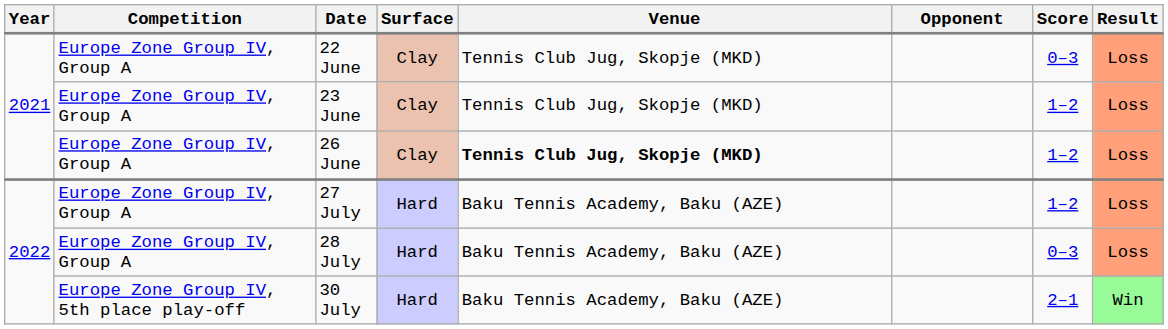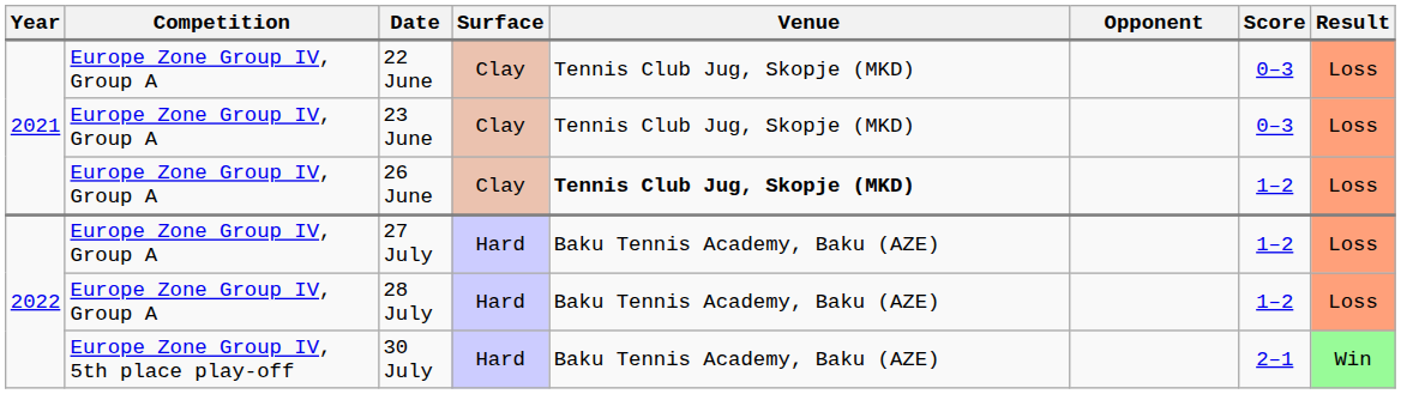 <table class="wikitable">
 <tr>
 <th scope="col">Year</th>
 <th width="190">Competition</th>
 <th width="40">Date</th>
 <th scope="col">Surface</th>
 <th width="320">Venue</th>
 <th width="100">Opponent</th>
 <th scope="col">Score</th>
 <th scope="col">Result</th>
 </tr>
 <tr style="border-top:2px solid gray;">
 <td align="center" rowspan="3"><a href='#'>2021</a></td>
 <td><a href='#'>Europe Zone Group IV</a>, Group A</td>
 <td>22 June</td>
 <td align="center" bgcolor=ebc2af>Clay</td>
 <td>Tennis Club Jug, Skopje (MKD)</td>
 <td></td>
 <td align="center"><a href='#'>0–3</a></td>
 <td align="center" bgcolor="#FFA07A">Loss</td>
 </tr>
 <tr>
 <td><a href='#'>Europe Zone Group IV</a>, Group A</td>
 <td>23 June</td>
 <td align="center" bgcolor=ebc2af>Clay</td>
 <td>Tennis Club Jug, Skopje (MKD)</td>
 <td></td>
-<td align="center"><a href='#'>1–2</a></td>
+<td align="center"><a href='#'>0–3</a></td>
 <td align="center" bgcolor="#FFA07A">Loss</td>
 </tr>
 <tr>
 <td><a href='#'>Europe Zone Group IV</a>, Group A</td>
 <td>26 June</td>
 <td align="center" bgcolor=ebc2af>Clay</td>
 <td><strong>Tennis Club Jug, Skopje (MKD)</strong></td>
 <td></td>
 <td align="center"><a href='#'>1–2</a></td>
 <td align="center" bgcolor="#FFA07A">Loss</td>
 </tr>
 <tr style="border-top:2px solid gray;">
 <td align="center" rowspan="3"><a href='#'>2022</a></td>
 <td><a href='#'>Europe Zone Group IV</a>, Group A</td>
 <td>27 July</td>
 <td align="center" bgcolor=ccccff>Hard</td>
 <td>Baku Tennis Academy, Baku (AZE)</td>
 <td></td>
 <td align="center"><a href='#'>1–2</a></td>
 <td align="center" bgcolor="#FFA07A">Loss</td>
 </tr>
 <tr>
 <td><a href='#'>Europe Zone Group IV</a>, Group A</td>
 <td>28 July</td>
 <td align="center" bgcolor=ccccff>Hard</td>
 <td>Baku Tennis Academy, Baku (AZE)</td>
 <td></td>
-<td align="center"><a href='#'>0–3</a></td>
+<td align="center"><a href='#'>1–2</a></td>
 <td align="center" bgcolor="#FFA07A">Loss</td>
 </tr>
 <tr>
 <td><a href='#'>Europe Zone Group IV</a>, 5th place play-off</td>
 <td>30 July</td>
 <td align="center" bgcolor=ccccff>Hard</td>
 <td>Baku Tennis Academy, Baku (AZE)</td>
 <td></td>
 <td align="center"><a href='#'>2–1</a></td>
 <td align="center" bgcolor="#98FB98">Win</td>
 </tr>
 </table>
